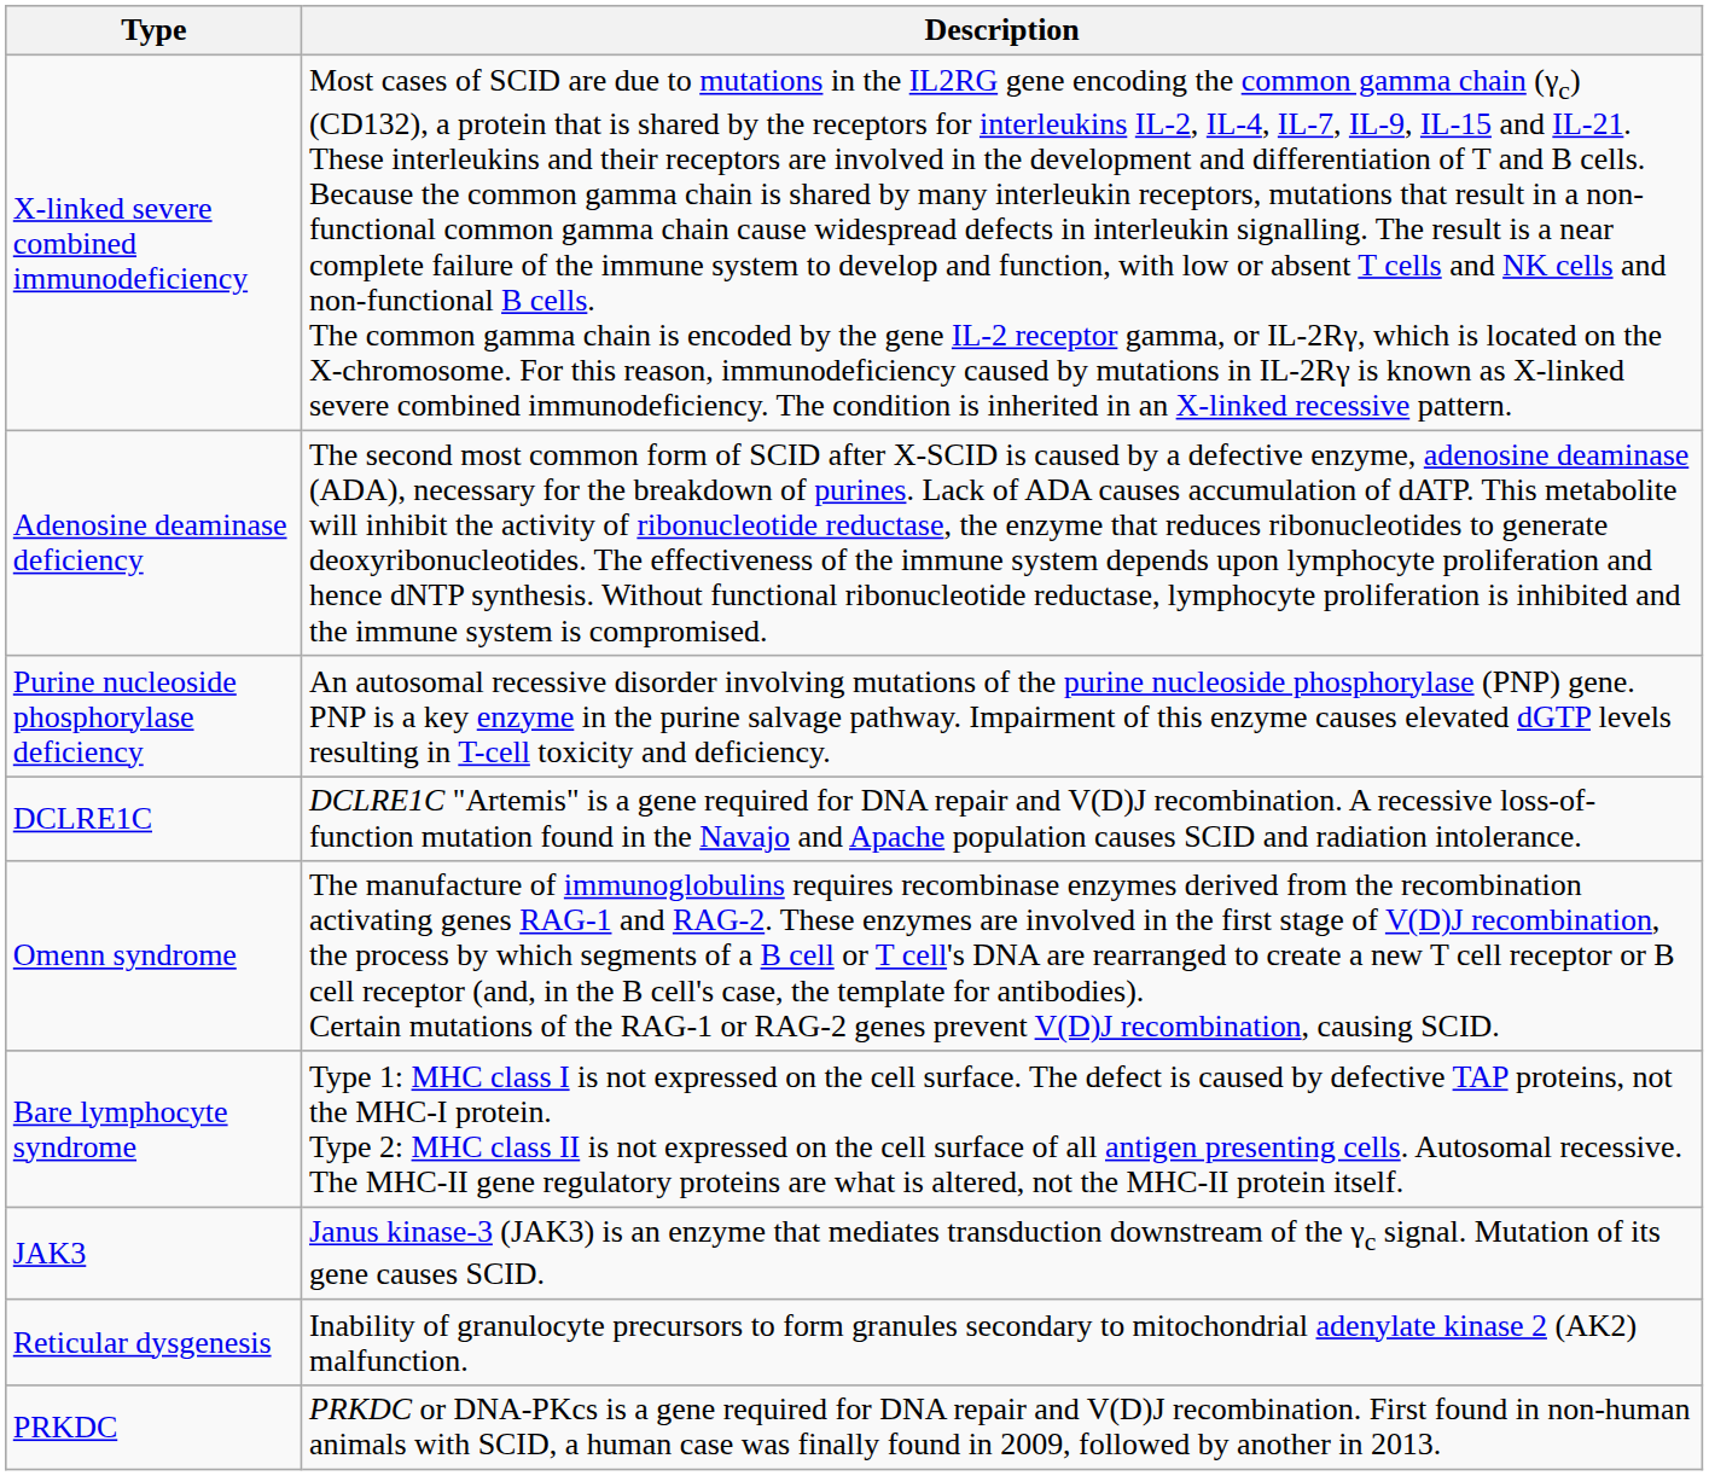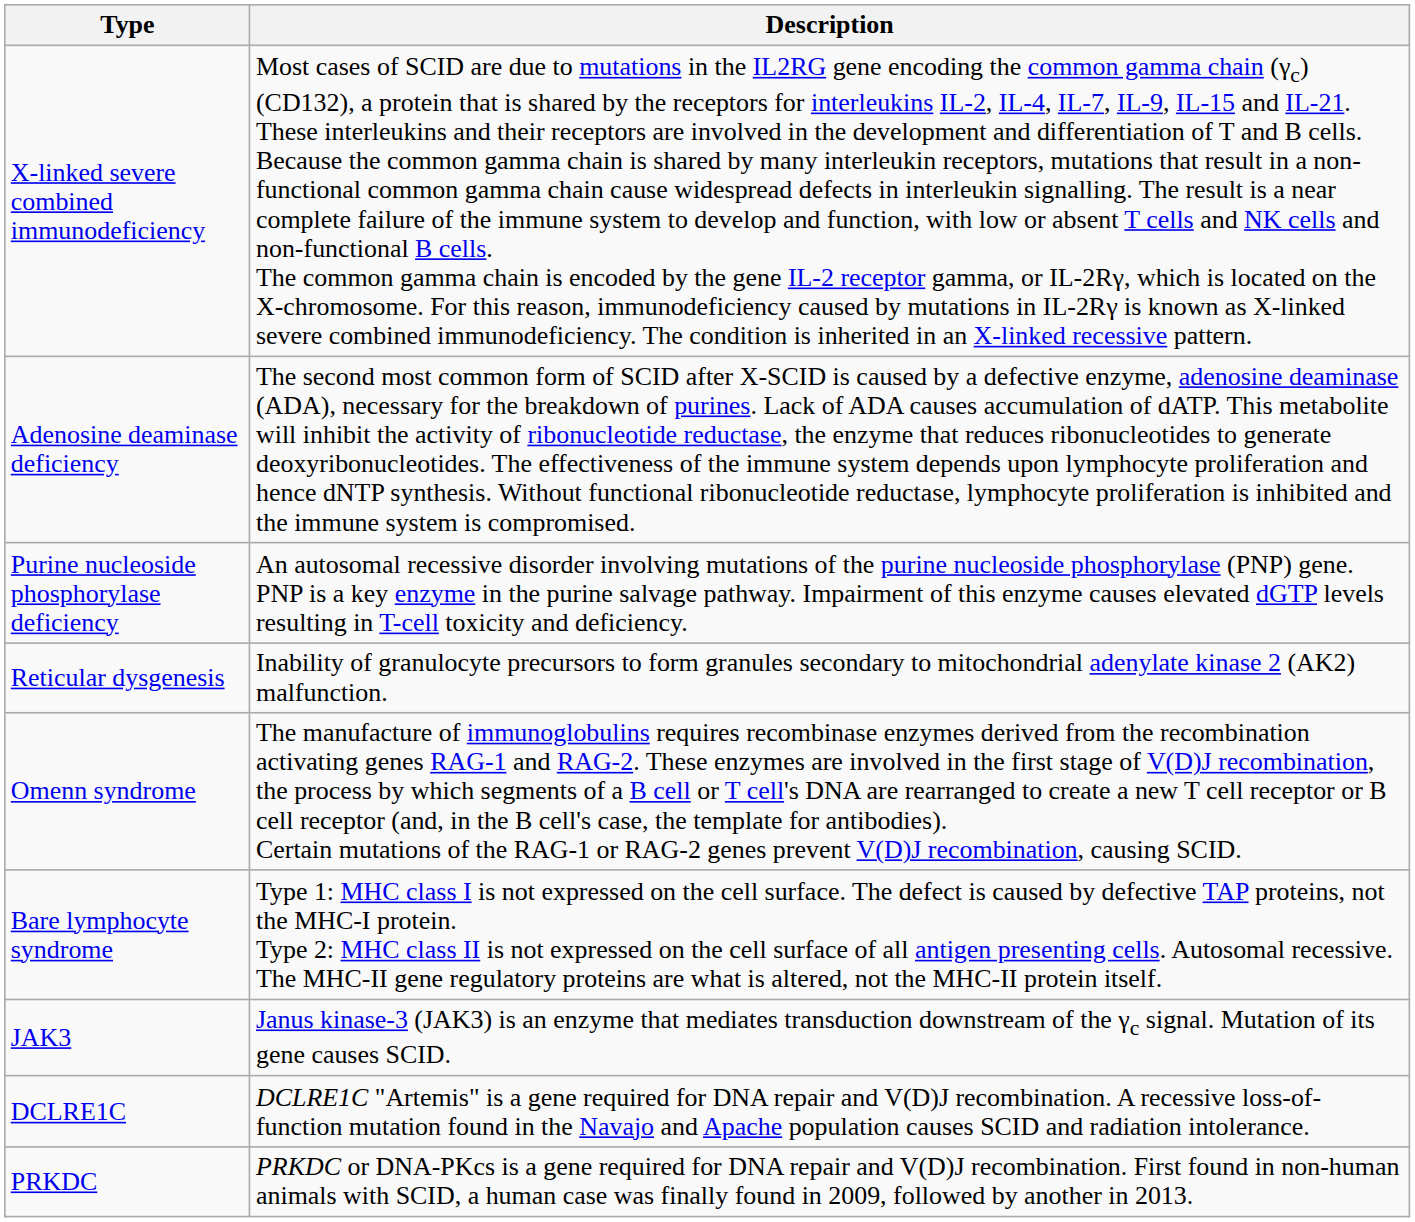 <table class="wikitable">
 <tr>
 <th>Type</th>
 <th>Description</th>
 </tr>
 <tr>
 <td><a href='#'>X-linked severe combined immunodeficiency</a></td>
 <td>Most cases of SCID are due to <a href='#'>mutations</a> in the <a href='#'>IL2RG</a> gene encoding the <a href='#'>common gamma chain</a> (γ<sub>c</sub>) (CD132), a protein that is shared by the receptors for <a href='#'>interleukins</a> <a href='#'>IL-2</a>, <a href='#'>IL-4</a>, <a href='#'>IL-7</a>, <a href='#'>IL-9</a>, <a href='#'>IL-15</a> and <a href='#'>IL-21</a>. These interleukins and their receptors are involved in the development and differentiation of T and B cells. Because the common gamma chain is shared by many interleukin receptors, mutations that result in a non-functional common gamma chain cause widespread defects in interleukin signalling. The result is a near complete failure of the immune system to develop and function, with low or absent <a href='#'>T cells</a> and <a href='#'>NK cells</a> and non-functional <a href='#'>B cells</a>.<br>The common gamma chain is encoded by the gene <a href='#'>IL-2 receptor</a> gamma, or IL-2Rγ, which is located on the X-chromosome. For this reason, immunodeficiency caused by mutations in IL-2Rγ is known as X-linked severe combined immunodeficiency. The condition is inherited in an <a href='#'>X-linked recessive</a> pattern.</td>
 </tr>
 <tr>
 <td><a href='#'>Adenosine deaminase deficiency</a></td>
 <td>The second most common form of SCID after X-SCID is caused by a defective enzyme, <a href='#'>adenosine deaminase</a> (ADA), necessary for the breakdown of <a href='#'>purines</a>. Lack of ADA causes accumulation of dATP. This metabolite will inhibit the activity of <a href='#'>ribonucleotide reductase</a>, the enzyme that reduces ribonucleotides to generate deoxyribonucleotides. The effectiveness of the immune system depends upon lymphocyte proliferation and hence dNTP synthesis.  Without functional ribonucleotide reductase, lymphocyte proliferation is inhibited and the immune system is compromised.</td>
 </tr>
 <tr>
 <td><a href='#'>Purine nucleoside phosphorylase deficiency</a></td>
 <td>An autosomal recessive disorder involving mutations of the <a href='#'>purine nucleoside phosphorylase</a> (PNP) gene. PNP is a key <a href='#'>enzyme</a> in the purine salvage pathway. Impairment of this enzyme causes elevated <a href='#'>dGTP</a> levels resulting in <a href='#'>T-cell</a> toxicity and deficiency.</td>
 </tr>
 <tr>
-<td><a href='#'>DCLRE1C</a></td>
-<td><em>DCLRE1C</em> "Artemis" is a gene required for DNA repair and V(D)J recombination. A recessive loss-of-function mutation found in the <a href='#'>Navajo</a> and <a href='#'>Apache</a> population causes SCID and radiation intolerance.</td>
+<td><a href='#'>Reticular dysgenesis</a></td>
+<td>Inability of granulocyte precursors to form granules secondary to mitochondrial <a href='#'>adenylate kinase 2</a> (AK2) malfunction.</td>
 </tr>
 <tr>
 <td><a href='#'>Omenn syndrome</a></td>
 <td>The manufacture of <a href='#'>immunoglobulins</a> requires recombinase enzymes derived from the recombination activating genes <a href='#'>RAG-1</a> and <a href='#'>RAG-2</a>. These enzymes are involved in the first stage of <a href='#'>V(D)J recombination</a>, the process by which segments of a <a href='#'>B cell</a> or <a href='#'>T cell</a>'s DNA are rearranged to create a new T cell receptor or B cell receptor (and, in the B cell's case, the template for antibodies).<br>Certain mutations of the RAG-1 or RAG-2 genes prevent <a href='#'>V(D)J recombination</a>, causing SCID.</td>
 </tr>
 <tr>
 <td><a href='#'>Bare lymphocyte syndrome</a></td>
 <td>Type 1: <a href='#'>MHC class I</a> is not expressed on the cell surface. The defect is caused by defective <a href='#'>TAP</a> proteins, not the MHC-I protein.<br>Type 2: <a href='#'>MHC class II</a> is not expressed on the cell surface of all <a href='#'>antigen presenting cells</a>.  Autosomal recessive.  The MHC-II gene regulatory proteins are what is altered, not the MHC-II protein itself.</td>
 </tr>
 <tr>
 <td><a href='#'>JAK3</a></td>
 <td><a href='#'>Janus kinase-3</a> (JAK3) is an enzyme that mediates transduction downstream of the γ<sub>c</sub> signal. Mutation of its gene causes SCID.</td>
 </tr>
 <tr>
-<td><a href='#'>Reticular dysgenesis</a></td>
-<td>Inability of granulocyte precursors to form granules secondary to mitochondrial <a href='#'>adenylate kinase 2</a> (AK2) malfunction.</td>
+<td><a href='#'>DCLRE1C</a></td>
+<td><em>DCLRE1C</em> "Artemis" is a gene required for DNA repair and V(D)J recombination. A recessive loss-of-function mutation found in the <a href='#'>Navajo</a> and <a href='#'>Apache</a> population causes SCID and radiation intolerance.</td>
 </tr>
 <tr>
 <td><a href='#'>PRKDC</a></td>
 <td><em>PRKDC</em> or DNA-PKcs is a gene required for DNA repair and V(D)J recombination. First found in non-human animals with SCID, a human case was finally found in 2009, followed by another in 2013.</td>
 </tr>
 </table>
